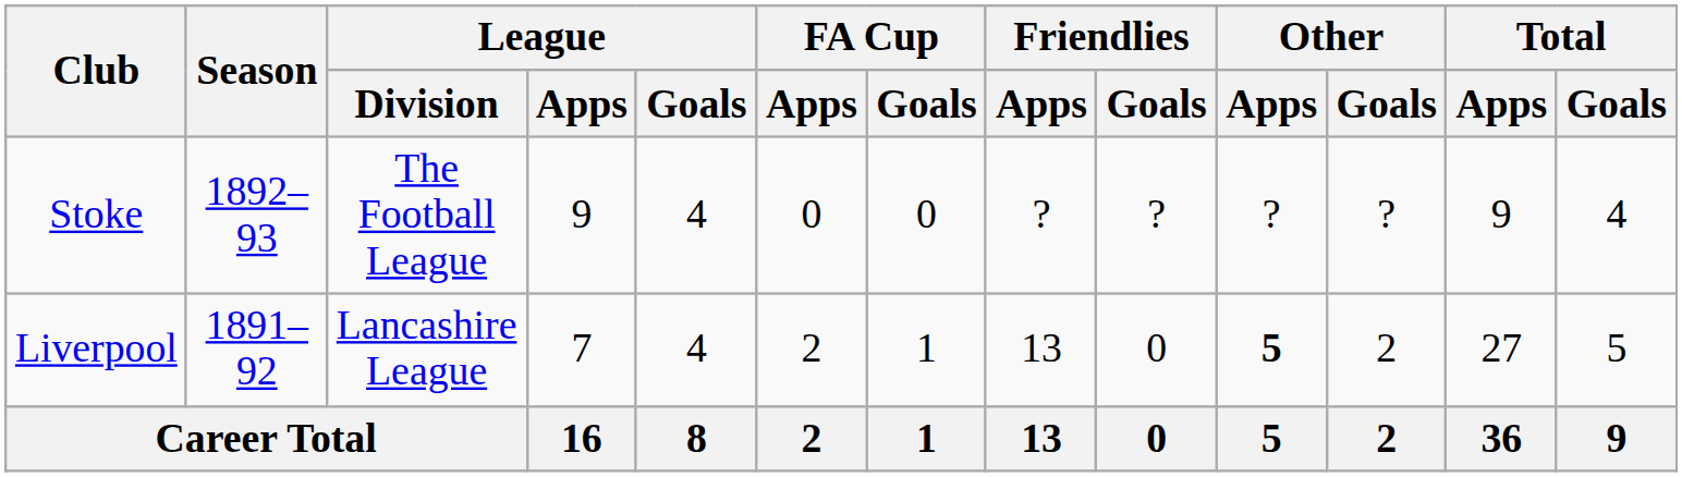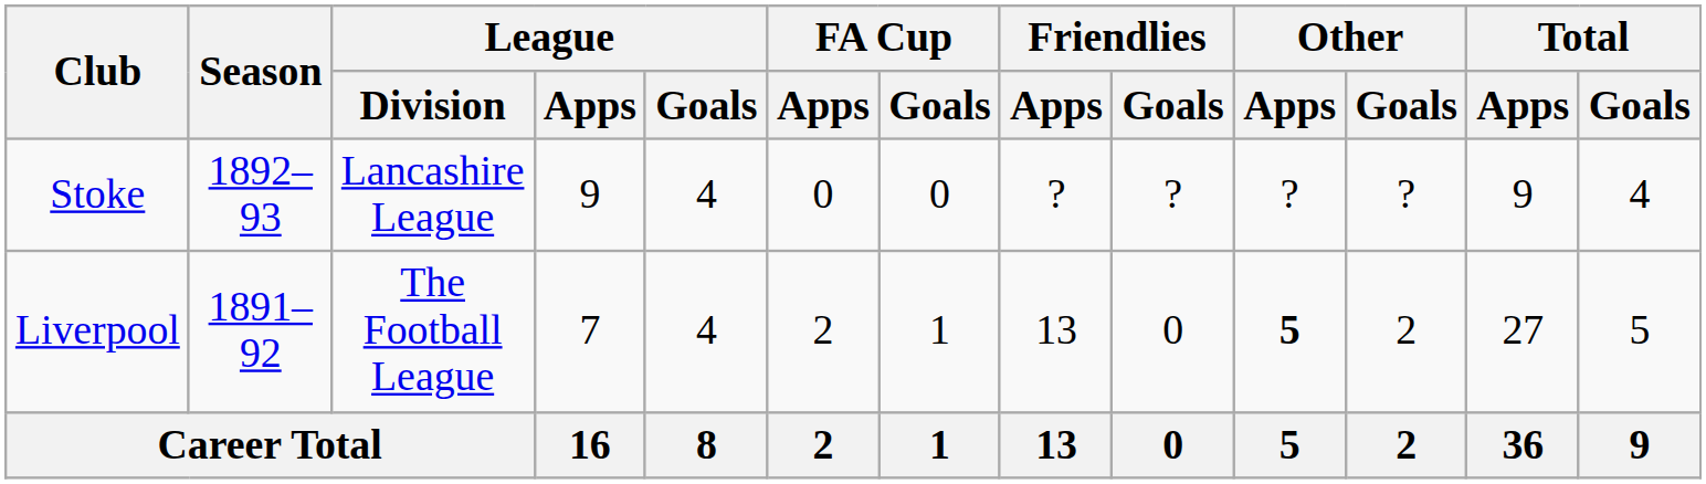 <table class="wikitable" style="text-align: center;">
 <tr>
 <th rowspan="2">Club</th>
 <th rowspan="2">Season</th>
 <th colspan="3">League</th>
 <th colspan="2">FA Cup</th>
 <th colspan="2">Friendlies</th>
 <th colspan="2">Other</th>
 <th colspan="2">Total</th>
 </tr>
 <tr>
 <th>Division</th>
 <th>Apps</th>
 <th>Goals</th>
 <th>Apps</th>
 <th>Goals</th>
 <th>Apps</th>
 <th>Goals</th>
 <th>Apps</th>
 <th>Goals</th>
 <th>Apps</th>
 <th>Goals</th>
 </tr>
 <tr>
 <td><a href='#'>Stoke</a></td>
 <td><a href='#'>1892–93</a></td>
-<td><a href='#'>The Football League</a></td>
+<td><a href='#'>Lancashire League</a></td>
 <td>9</td>
 <td>4</td>
 <td>0</td>
 <td>0</td>
 <td>?</td>
 <td>?</td>
 <td>?</td>
 <td>?</td>
 <td>9</td>
 <td>4</td>
 </tr>
 <tr>
 <td><a href='#'>Liverpool</a></td>
 <td><a href='#'>1891–92</a></td>
-<td><a href='#'>Lancashire League</a></td>
+<td><a href='#'>The Football League</a></td>
 <td>7</td>
 <td>4</td>
 <td>2</td>
 <td>1</td>
 <td>13</td>
 <td>0</td>
 <td><strong>5</strong></td>
 <td>2</td>
 <td>27</td>
 <td>5</td>
 </tr>
 <tr>
 <th colspan="3">Career Total</th>
 <th>16</th>
 <th>8</th>
 <th>2</th>
 <th>1</th>
 <th>13</th>
 <th>0</th>
 <th>5</th>
 <th>2</th>
 <th>36</th>
 <th>9</th>
 </tr>
 </table>
